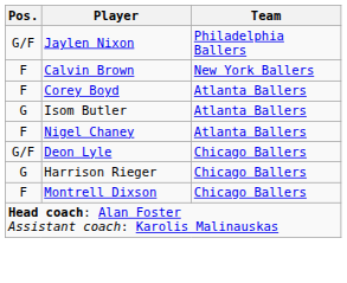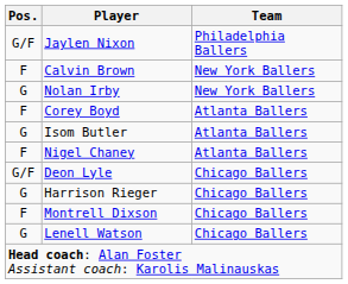 <table class="wikitable">
 <tr>
 <th scope="col" width="30px">Pos.</th>
 <th scope="col" width="150px">Player</th>
 <th scope="col" width="150px">Team<br></th>
 </tr>
 <tr>
 <td style="text-align:center">G/F</td>
 <td><a href='#'>Jaylen Nixon</a></td>
 <td><a href='#'>Philadelphia Ballers</a></td>
 </tr>
 <tr>
 <td style="text-align:center">F</td>
 <td><a href='#'>Calvin Brown</a></td>
+<td><a href='#'>New York Ballers</a></td>
+</tr>
+<tr>
+<td style="text-align:center">G</td>
+<td><a href='#'>Nolan Irby</a></td>
 <td><a href='#'>New York Ballers</a></td>
 </tr>
 <tr>
 <td style="text-align:center">F</td>
 <td><a href='#'>Corey Boyd</a></td>
 <td><a href='#'>Atlanta Ballers</a><br></td>
 </tr>
 <tr>
 <td style="text-align:center">G</td>
 <td>Isom Butler</td>
 <td><a href='#'>Atlanta Ballers</a></td>
 </tr>
 <tr>
 <td style="text-align:center">F</td>
 <td><a href='#'>Nigel Chaney</a></td>
 <td><a href='#'>Atlanta Ballers</a></td>
 </tr>
 <tr>
 <td style="text-align:center">G/F</td>
 <td><a href='#'>Deon Lyle</a></td>
 <td><a href='#'>Chicago Ballers</a></td>
 </tr>
 <tr>
 <td style="text-align:center">G</td>
 <td>Harrison Rieger</td>
 <td><a href='#'>Chicago Ballers</a></td>
 </tr>
 <tr>
 <td style="text-align:center">F</td>
 <td><a href='#'>Montrell Dixson</a></td>
 <td><a href='#'>Chicago Ballers</a></td>
 </tr>
 <tr>
+<td style="text-align:center">G</td>
+<td><a href='#'>Lenell Watson</a></td>
+<td><a href='#'>Chicago Ballers</a></td>
+</tr>
+<tr>
 <td colspan="3"><strong>Head coach</strong>: <a href='#'>Alan Foster</a><br><em>Assistant coach</em>: <a href='#'>Karolis Malinauskas</a></td>
 </tr>
 </table>
